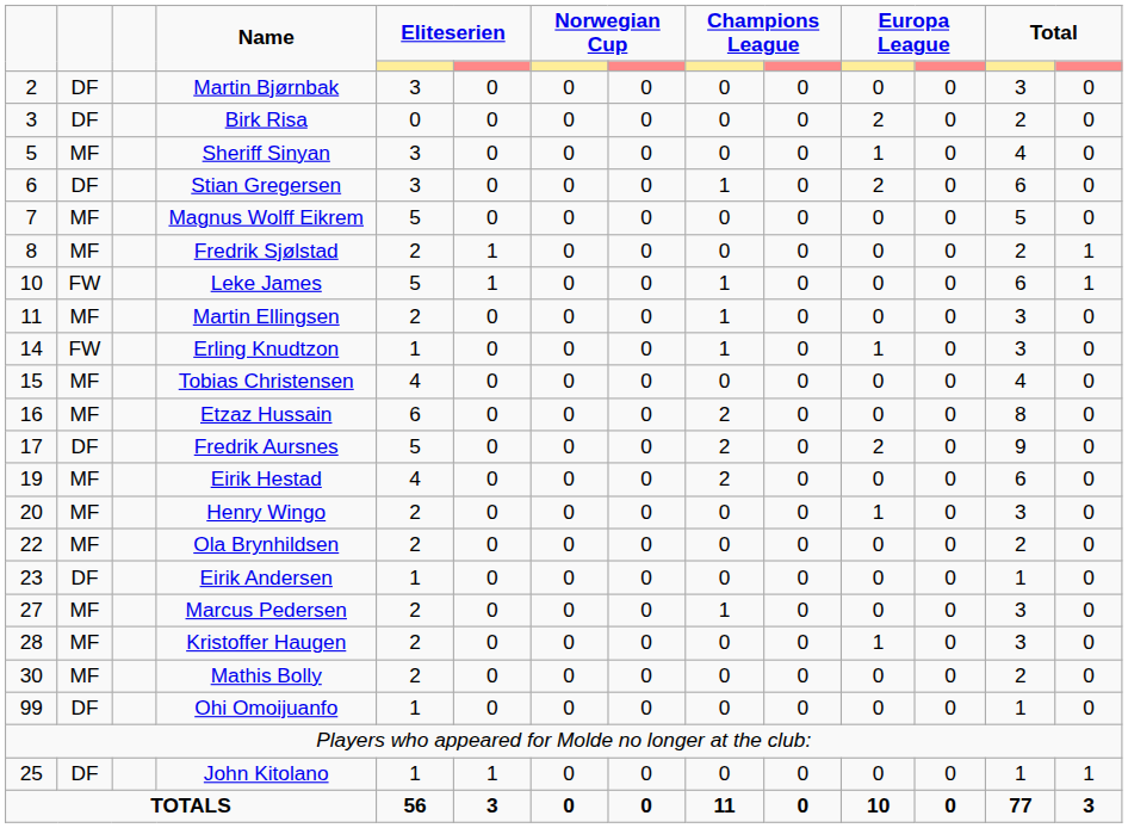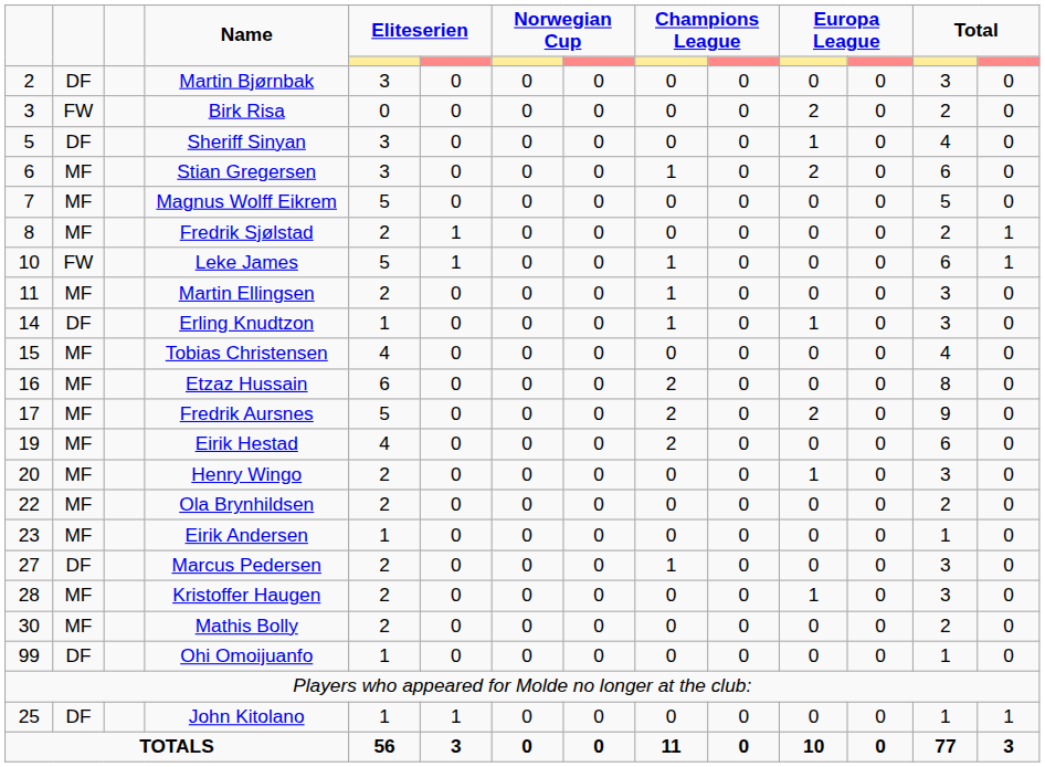 <table class="wikitable" style="font-size: 100%; text-align: center;">
 <tr>
 <td rowspan="2" width=40 align="center"><strong></strong></td>
 <td rowspan="2" width=40 align="center"><strong></strong></td>
 <td rowspan="2" width=40 align="center"><strong></strong></td>
 <td rowspan="2" width=200 align="center"><strong>Name</strong></td>
 <td colspan="2" align="center"><strong><a href='#'>Eliteserien</a></strong></td>
 <td colspan="2" align="center"><strong><a href='#'>Norwegian Cup</a></strong></td>
 <td colspan="2" align="center"><strong><a href='#'>Champions League</a></strong></td>
 <td colspan="2" align="center"><strong><a href='#'>Europa League</a></strong></td>
 <td colspan="2" align="center"><strong>Total</strong></td>
 </tr>
 <tr>
 <th width=60 style="background: #FFEE99"></th>
 <th width=60 style="background: #FF8888"></th>
 <th width=60 style="background: #FFEE99"></th>
 <th width=60 style="background: #FF8888"></th>
 <th width=60 style="background: #FFEE99"></th>
 <th width=60 style="background: #FF8888"></th>
 <th width=60 style="background: #FFEE99"></th>
 <th width=60 style="background: #FF8888"></th>
 <th width=60 style="background: #FFEE99"></th>
 <th width=60 style="background: #FF8888"></th>
 </tr>
 <tr>
 <td>2</td>
 <td>DF</td>
 <td></td>
 <td><a href='#'>Martin Bjørnbak</a></td>
 <td>3</td>
 <td>0</td>
 <td>0</td>
 <td>0</td>
 <td>0</td>
 <td>0</td>
 <td>0</td>
 <td>0</td>
 <td>3</td>
 <td>0</td>
 </tr>
 <tr>
 <td>3</td>
-<td>DF</td>
+<td>FW</td>
 <td></td>
 <td><a href='#'>Birk Risa</a></td>
 <td>0</td>
 <td>0</td>
 <td>0</td>
 <td>0</td>
 <td>0</td>
 <td>0</td>
 <td>2</td>
 <td>0</td>
 <td>2</td>
 <td>0</td>
 </tr>
 <tr>
 <td>5</td>
-<td>MF</td>
+<td>DF</td>
 <td></td>
 <td><a href='#'>Sheriff Sinyan</a></td>
 <td>3</td>
 <td>0</td>
 <td>0</td>
 <td>0</td>
 <td>0</td>
 <td>0</td>
 <td>1</td>
 <td>0</td>
 <td>4</td>
 <td>0</td>
 </tr>
 <tr>
 <td>6</td>
-<td>DF</td>
+<td>MF</td>
 <td></td>
 <td><a href='#'>Stian Gregersen</a></td>
 <td>3</td>
 <td>0</td>
 <td>0</td>
 <td>0</td>
 <td>1</td>
 <td>0</td>
 <td>2</td>
 <td>0</td>
 <td>6</td>
 <td>0</td>
 </tr>
 <tr>
 <td>7</td>
 <td>MF</td>
 <td></td>
 <td><a href='#'>Magnus Wolff Eikrem</a></td>
 <td>5</td>
 <td>0</td>
 <td>0</td>
 <td>0</td>
 <td>0</td>
 <td>0</td>
 <td>0</td>
 <td>0</td>
 <td>5</td>
 <td>0</td>
 </tr>
 <tr>
 <td>8</td>
 <td>MF</td>
 <td></td>
 <td><a href='#'>Fredrik Sjølstad</a></td>
 <td>2</td>
 <td>1</td>
 <td>0</td>
 <td>0</td>
 <td>0</td>
 <td>0</td>
 <td>0</td>
 <td>0</td>
 <td>2</td>
 <td>1</td>
 </tr>
 <tr>
 <td>10</td>
 <td>FW</td>
 <td></td>
 <td><a href='#'>Leke James</a></td>
 <td>5</td>
 <td>1</td>
 <td>0</td>
 <td>0</td>
 <td>1</td>
 <td>0</td>
 <td>0</td>
 <td>0</td>
 <td>6</td>
 <td>1</td>
 </tr>
 <tr>
 <td>11</td>
 <td>MF</td>
 <td></td>
 <td><a href='#'>Martin Ellingsen</a></td>
 <td>2</td>
 <td>0</td>
 <td>0</td>
 <td>0</td>
 <td>1</td>
 <td>0</td>
 <td>0</td>
 <td>0</td>
 <td>3</td>
 <td>0</td>
 </tr>
 <tr>
 <td>14</td>
-<td>FW</td>
+<td>DF</td>
 <td></td>
 <td><a href='#'>Erling Knudtzon</a></td>
 <td>1</td>
 <td>0</td>
 <td>0</td>
 <td>0</td>
 <td>1</td>
 <td>0</td>
 <td>1</td>
 <td>0</td>
 <td>3</td>
 <td>0</td>
 </tr>
 <tr>
 <td>15</td>
 <td>MF</td>
 <td></td>
 <td><a href='#'>Tobias Christensen</a></td>
 <td>4</td>
 <td>0</td>
 <td>0</td>
 <td>0</td>
 <td>0</td>
 <td>0</td>
 <td>0</td>
 <td>0</td>
 <td>4</td>
 <td>0</td>
 </tr>
 <tr>
 <td>16</td>
 <td>MF</td>
 <td></td>
 <td><a href='#'>Etzaz Hussain</a></td>
 <td>6</td>
 <td>0</td>
 <td>0</td>
 <td>0</td>
 <td>2</td>
 <td>0</td>
 <td>0</td>
 <td>0</td>
 <td>8</td>
 <td>0</td>
 </tr>
 <tr>
 <td>17</td>
-<td>DF</td>
+<td>MF</td>
 <td></td>
 <td><a href='#'>Fredrik Aursnes</a></td>
 <td>5</td>
 <td>0</td>
 <td>0</td>
 <td>0</td>
 <td>2</td>
 <td>0</td>
 <td>2</td>
 <td>0</td>
 <td>9</td>
 <td>0</td>
 </tr>
 <tr>
 <td>19</td>
 <td>MF</td>
 <td></td>
 <td><a href='#'>Eirik Hestad</a></td>
 <td>4</td>
 <td>0</td>
 <td>0</td>
 <td>0</td>
 <td>2</td>
 <td>0</td>
 <td>0</td>
 <td>0</td>
 <td>6</td>
 <td>0</td>
 </tr>
 <tr>
 <td>20</td>
 <td>MF</td>
 <td></td>
 <td><a href='#'>Henry Wingo</a></td>
 <td>2</td>
 <td>0</td>
 <td>0</td>
 <td>0</td>
 <td>0</td>
 <td>0</td>
 <td>1</td>
 <td>0</td>
 <td>3</td>
 <td>0</td>
 </tr>
 <tr>
 <td>22</td>
 <td>MF</td>
 <td></td>
 <td><a href='#'>Ola Brynhildsen</a></td>
 <td>2</td>
 <td>0</td>
 <td>0</td>
 <td>0</td>
 <td>0</td>
 <td>0</td>
 <td>0</td>
 <td>0</td>
 <td>2</td>
 <td>0</td>
 </tr>
 <tr>
 <td>23</td>
-<td>DF</td>
+<td>MF</td>
 <td></td>
 <td><a href='#'>Eirik Andersen</a></td>
 <td>1</td>
 <td>0</td>
 <td>0</td>
 <td>0</td>
 <td>0</td>
 <td>0</td>
 <td>0</td>
 <td>0</td>
 <td>1</td>
 <td>0</td>
 </tr>
 <tr>
 <td>27</td>
-<td>MF</td>
+<td>DF</td>
 <td></td>
 <td><a href='#'>Marcus Pedersen</a></td>
 <td>2</td>
 <td>0</td>
 <td>0</td>
 <td>0</td>
 <td>1</td>
 <td>0</td>
 <td>0</td>
 <td>0</td>
 <td>3</td>
 <td>0</td>
 </tr>
 <tr>
 <td>28</td>
 <td>MF</td>
 <td></td>
 <td><a href='#'>Kristoffer Haugen</a></td>
 <td>2</td>
 <td>0</td>
 <td>0</td>
 <td>0</td>
 <td>0</td>
 <td>0</td>
 <td>1</td>
 <td>0</td>
 <td>3</td>
 <td>0</td>
 </tr>
 <tr>
 <td>30</td>
 <td>MF</td>
 <td></td>
 <td><a href='#'>Mathis Bolly</a></td>
 <td>2</td>
 <td>0</td>
 <td>0</td>
 <td>0</td>
 <td>0</td>
 <td>0</td>
 <td>0</td>
 <td>0</td>
 <td>2</td>
 <td>0</td>
 </tr>
 <tr>
 <td>99</td>
 <td>DF</td>
 <td></td>
 <td><a href='#'>Ohi Omoijuanfo</a></td>
 <td>1</td>
 <td>0</td>
 <td>0</td>
 <td>0</td>
 <td>0</td>
 <td>0</td>
 <td>0</td>
 <td>0</td>
 <td>1</td>
 <td>0</td>
 </tr>
 <tr>
 <td colspan="14"><em>Players who appeared for Molde no longer at the club:</em></td>
 </tr>
 <tr>
 <td>25</td>
 <td>DF</td>
 <td></td>
 <td><a href='#'>John Kitolano</a></td>
 <td>1</td>
 <td>1</td>
 <td>0</td>
 <td>0</td>
 <td>0</td>
 <td>0</td>
 <td>0</td>
 <td>0</td>
 <td>1</td>
 <td>1</td>
 </tr>
 <tr>
 <td colspan="4"><strong>TOTALS</strong></td>
 <td><strong>56</strong></td>
 <td><strong>3</strong></td>
 <td><strong>0</strong></td>
 <td><strong>0</strong></td>
 <td><strong>11</strong></td>
 <td><strong>0</strong></td>
 <td><strong>10</strong></td>
 <td><strong>0</strong></td>
 <td><strong>77</strong></td>
 <td><strong>3</strong></td>
 </tr>
 </table>
